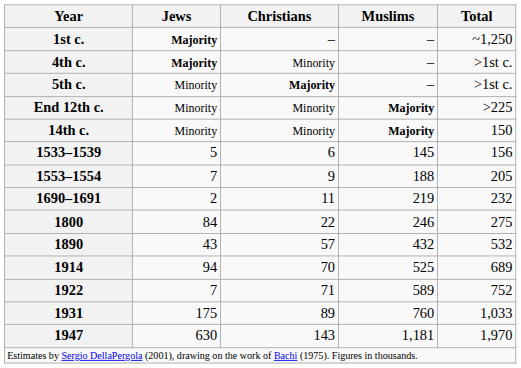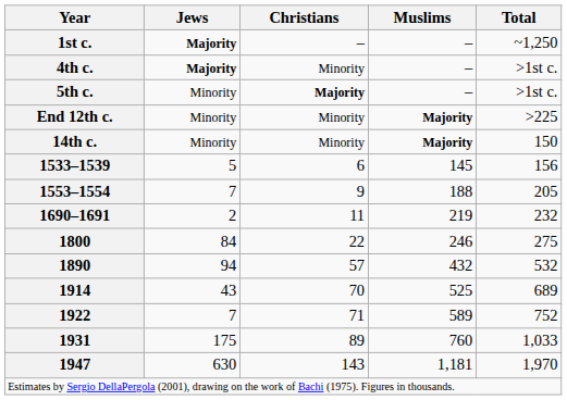 <table class="wikitable plainrowheaders" style="text-align:right; float:right; width:45%">
 <tr>
 <th scope="col">Year</th>
 <th scope="col">Jews</th>
 <th scope="col">Christians</th>
 <th scope="col">Muslims</th>
 <th scope="col">Total</th>
 </tr>
 <tr>
 <th scope="row">1st c.</th>
 <td><small><strong>Majority</strong></small></td>
 <td>–</td>
 <td>–</td>
 <td>~1,250</td>
 </tr>
 <tr>
 <th scope="row">4th c.</th>
 <td><small><strong>Majority</strong></small></td>
 <td><small>Minority</small></td>
 <td>–</td>
 <td>>1st c.</td>
 </tr>
 <tr>
 <th scope="row">5th c.</th>
 <td><small>Minority</small></td>
 <td><small><strong>Majority</strong></small></td>
 <td>–</td>
 <td>>1st c.</td>
 </tr>
 <tr>
 <th scope="row">End 12th c.</th>
 <td><small>Minority</small></td>
 <td><small>Minority</small></td>
 <td><small><strong>Majority</strong></small></td>
 <td>>225</td>
 </tr>
 <tr>
 <th scope="row">14th c.</th>
 <td><small>Minority</small></td>
 <td><small>Minority</small></td>
 <td><small><strong>Majority</strong></small></td>
 <td>150</td>
 </tr>
 <tr>
 <th scope="row">1533–1539</th>
 <td>5</td>
 <td>6</td>
 <td>145</td>
 <td>156</td>
 </tr>
 <tr>
 <th scope="row">1553–1554</th>
 <td>7</td>
 <td>9</td>
 <td>188</td>
 <td>205</td>
 </tr>
 <tr>
 <th scope="row">1690–1691</th>
 <td>2</td>
 <td>11</td>
 <td>219</td>
 <td>232</td>
 </tr>
 <tr>
 <th scope="row">1800</th>
 <td>84</td>
 <td>22</td>
 <td>246</td>
 <td>275</td>
 </tr>
 <tr>
 <th scope="row">1890</th>
-<td>43</td>
+<td>94</td>
 <td>57</td>
 <td>432</td>
 <td>532</td>
 </tr>
 <tr>
 <th scope="row">1914</th>
-<td>94</td>
+<td>43</td>
 <td>70</td>
 <td>525</td>
 <td>689</td>
 </tr>
 <tr>
 <th scope="row">1922</th>
 <td>7</td>
 <td>71</td>
 <td>589</td>
 <td>752</td>
 </tr>
 <tr>
 <th scope="row">1931</th>
 <td>175</td>
 <td>89</td>
 <td>760</td>
 <td>1,033</td>
 </tr>
 <tr>
 <th scope="row">1947</th>
 <td>630</td>
 <td>143</td>
 <td>1,181</td>
 <td>1,970</td>
 </tr>
 <tr class="sortbottom">
 <td colspan="7" span style="font-size:70%;" align=left>Estimates by <a href='#'>Sergio DellaPergola</a> (2001), drawing on the work of <a href='#'>Bachi</a> (1975). Figures in thousands.</td>
 </tr>
 </table>
